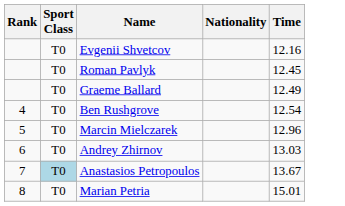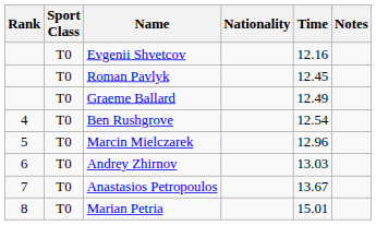 <table class="wikitable sortable" style="text-align:center">
 <tr>
 <th>Rank</th>
 <th>Sport<br>Class</th>
 <th>Name</th>
 <th>Nationality</th>
 <th>Time</th>
+<th>Notes</th>
 </tr>
 <tr>
 <td></td>
 <td>T0</td>
 <td align=left><a href='#'>Evgenii Shvetcov</a></td>
 <td align=left></td>
 <td>12.16</td>
+<td></td>
 </tr>
 <tr>
 <td></td>
 <td>T0</td>
 <td align=left><a href='#'>Roman Pavlyk</a></td>
 <td align=left></td>
 <td>12.45</td>
+<td></td>
 </tr>
 <tr>
 <td></td>
 <td>T0</td>
 <td align=left><a href='#'>Graeme Ballard</a></td>
 <td align=left></td>
 <td>12.49</td>
+<td></td>
 </tr>
 <tr>
 <td>4</td>
 <td>T0</td>
 <td align=left><a href='#'>Ben Rushgrove</a></td>
 <td align=left></td>
 <td>12.54</td>
+<td></td>
 </tr>
 <tr>
 <td>5</td>
 <td>T0</td>
 <td align=left><a href='#'>Marcin Mielczarek</a></td>
 <td align=left></td>
 <td>12.96</td>
+<td></td>
 </tr>
 <tr>
 <td>6</td>
 <td>T0</td>
 <td align=left><a href='#'>Andrey Zhirnov</a></td>
 <td align=left></td>
 <td>13.03</td>
+<td></td>
 </tr>
 <tr>
 <td>7</td>
-<td style="background: lightblue;">T0</td>
+<td>T0</td>
 <td align=left><a href='#'>Anastasios Petropoulos</a></td>
 <td align=left></td>
 <td>13.67</td>
+<td></td>
 </tr>
 <tr>
 <td>8</td>
 <td>T0</td>
 <td align=left><a href='#'>Marian Petria</a></td>
 <td align=left></td>
 <td>15.01</td>
+<td></td>
 </tr>
 </table>
